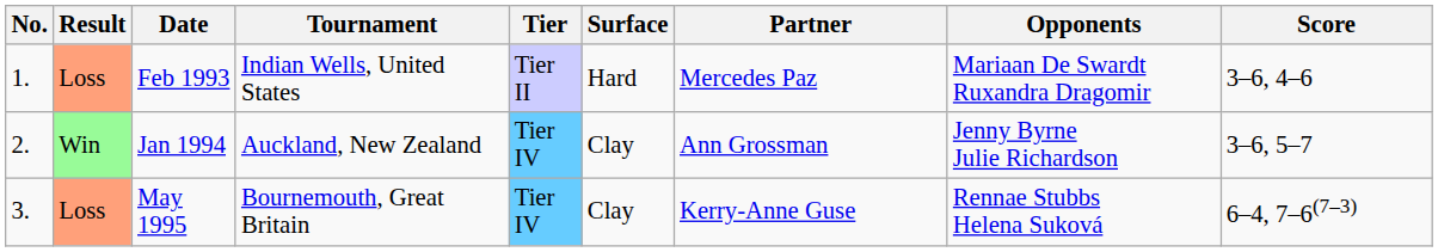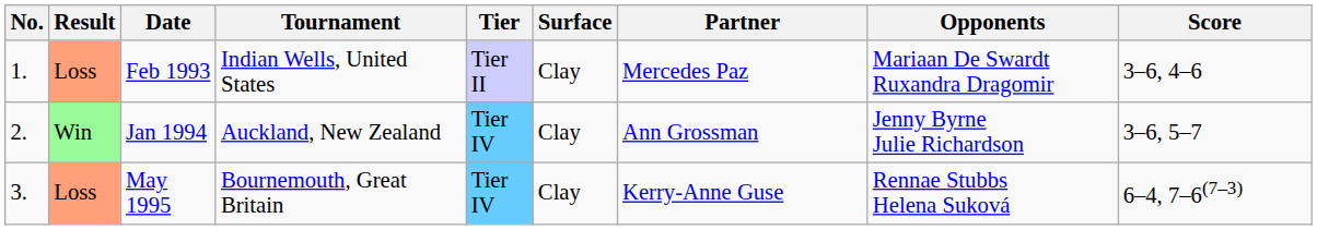 <table class="sortable wikitable">
 <tr>
 <th style="width:20px">No.</th>
 <th style="width:40px">Result</th>
 <th style="width:60px">Date</th>
 <th style="width:170px">Tournament</th>
 <th style="width:40px">Tier</th>
 <th style="width:50px">Surface</th>
 <th style="width:170px">Partner</th>
 <th style="width:170px">Opponents</th>
 <th style="width:130px" class="unsortable">Score</th>
 </tr>
 <tr>
 <td>1.</td>
 <td style="background:#ffa07a;">Loss</td>
 <td><a href='#'>Feb 1993</a></td>
 <td><a href='#'>Indian Wells</a>, United States</td>
 <td style="background:#ccf;">Tier II</td>
-<td>Hard</td>
+<td>Clay</td>
 <td> <a href='#'>Mercedes Paz</a></td>
 <td> <a href='#'>Mariaan De Swardt</a><br> <a href='#'>Ruxandra Dragomir</a></td>
 <td>3–6, 4–6</td>
 </tr>
 <tr>
 <td>2.</td>
 <td style="background:#98fb98;">Win</td>
 <td><a href='#'>Jan 1994</a></td>
 <td><a href='#'>Auckland</a>, New Zealand</td>
 <td style="background:#6cf;">Tier IV</td>
 <td>Clay</td>
 <td> <a href='#'>Ann Grossman</a></td>
 <td> <a href='#'>Jenny Byrne</a><br> <a href='#'>Julie Richardson</a></td>
 <td>3–6, 5–7</td>
 </tr>
 <tr>
 <td>3.</td>
 <td style="background:#ffa07a;">Loss</td>
 <td><a href='#'>May 1995</a></td>
 <td><a href='#'>Bournemouth</a>, Great Britain</td>
 <td style="background:#6cf;">Tier IV</td>
 <td>Clay</td>
 <td> <a href='#'>Kerry-Anne Guse</a></td>
 <td> <a href='#'>Rennae Stubbs</a><br> <a href='#'>Helena Suková</a></td>
 <td>6–4, 7–6<sup>(7–3)</sup></td>
 </tr>
 </table>
